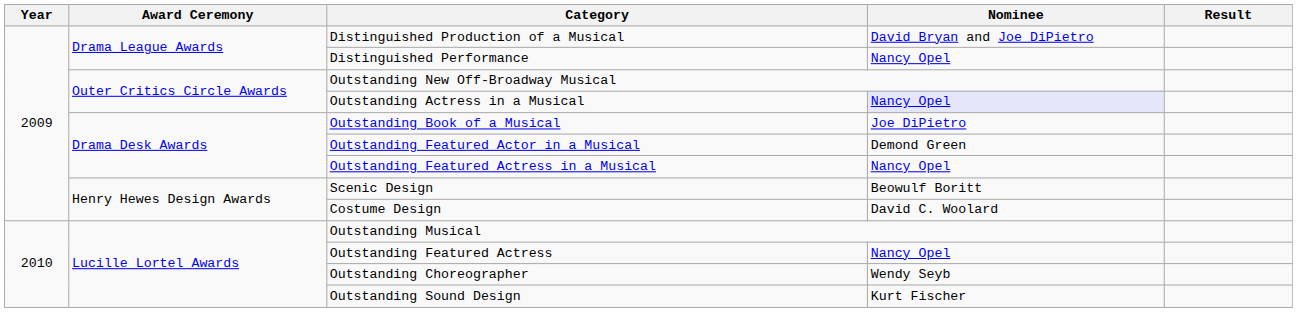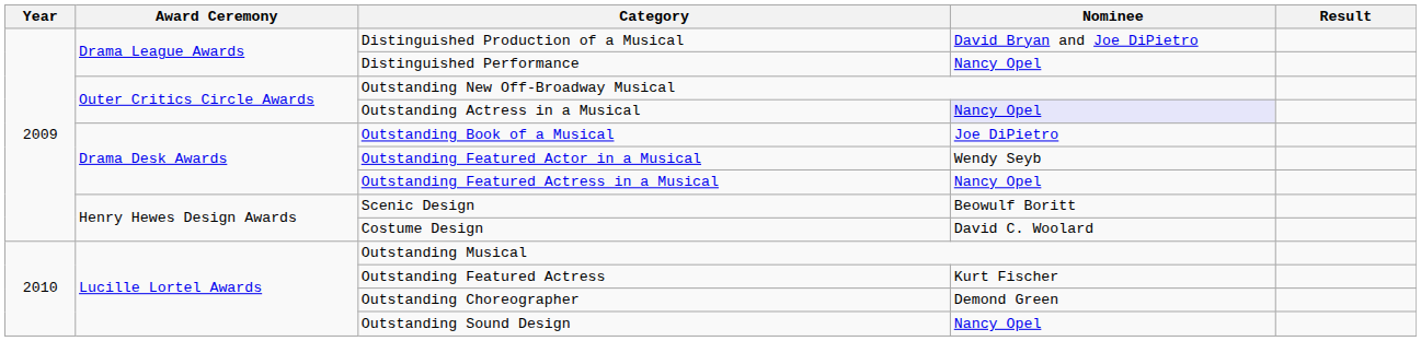 <table class="wikitable" style="width:100%;">
 <tr>
 <th style="width:5%;">Year</th>
 <th style="width:20%;">Award Ceremony</th>
 <th style="width:42%;">Category</th>
 <th style="width:23%;">Nominee</th>
 <th style="width:10%;">Result</th>
 </tr>
 <tr>
 <td rowspan="9" align="center">2009</td>
 <td rowspan="2"><a href='#'>Drama League Awards</a></td>
 <td>Distinguished Production of a Musical</td>
 <td><a href='#'>David Bryan</a> and <a href='#'>Joe DiPietro</a></td>
 <td></td>
 </tr>
 <tr>
 <td>Distinguished Performance</td>
 <td><a href='#'>Nancy Opel</a></td>
 <td></td>
 </tr>
 <tr>
 <td rowspan="2"><a href='#'>Outer Critics Circle Awards</a></td>
 <td colspan="2">Outstanding New Off-Broadway Musical</td>
 <td></td>
 </tr>
 <tr>
 <td>Outstanding Actress in a Musical</td>
 <td style="background: lavender;"><a href='#'>Nancy Opel</a></td>
 <td></td>
 </tr>
 <tr>
 <td rowspan="3"><a href='#'>Drama Desk Awards</a></td>
 <td><a href='#'>Outstanding Book of a Musical</a></td>
 <td><a href='#'>Joe DiPietro</a></td>
 <td></td>
 </tr>
 <tr>
 <td><a href='#'>Outstanding Featured Actor in a Musical</a></td>
-<td>Demond Green</td>
+<td>Wendy Seyb</td>
 <td></td>
 </tr>
 <tr>
 <td><a href='#'>Outstanding Featured Actress in a Musical</a></td>
 <td><a href='#'>Nancy Opel</a></td>
 <td></td>
 </tr>
 <tr>
 <td rowspan="2">Henry Hewes Design Awards</td>
 <td>Scenic Design</td>
 <td>Beowulf Boritt</td>
 <td></td>
 </tr>
 <tr>
 <td>Costume Design</td>
 <td>David C. Woolard</td>
 <td></td>
 </tr>
 <tr>
 <td rowspan="4" align="center">2010</td>
 <td rowspan="4"><a href='#'>Lucille Lortel Awards</a></td>
 <td colspan="2">Outstanding Musical</td>
 <td></td>
 </tr>
 <tr>
 <td>Outstanding Featured Actress</td>
-<td><a href='#'>Nancy Opel</a></td>
+<td>Kurt Fischer</td>
 <td></td>
 </tr>
 <tr>
 <td>Outstanding Choreographer</td>
-<td>Wendy Seyb</td>
+<td>Demond Green</td>
 <td></td>
 </tr>
 <tr>
 <td>Outstanding Sound Design</td>
-<td>Kurt Fischer</td>
+<td><a href='#'>Nancy Opel</a></td>
 <td></td>
 </tr>
 </table>
